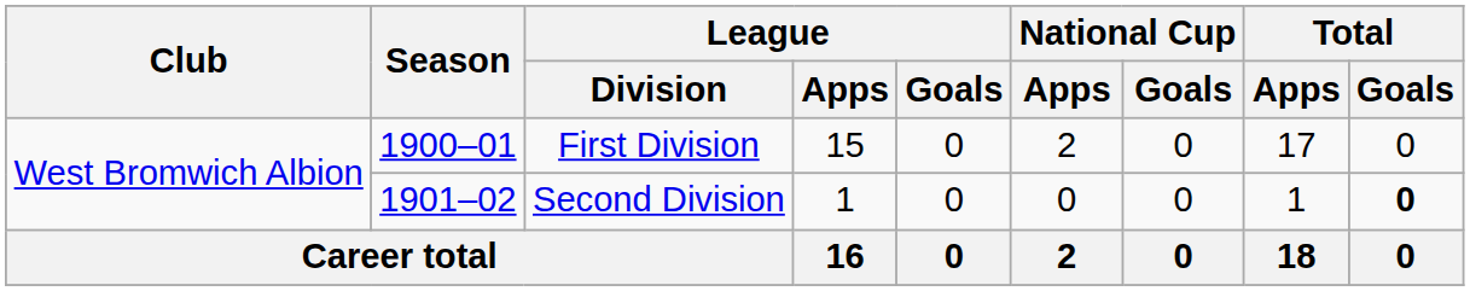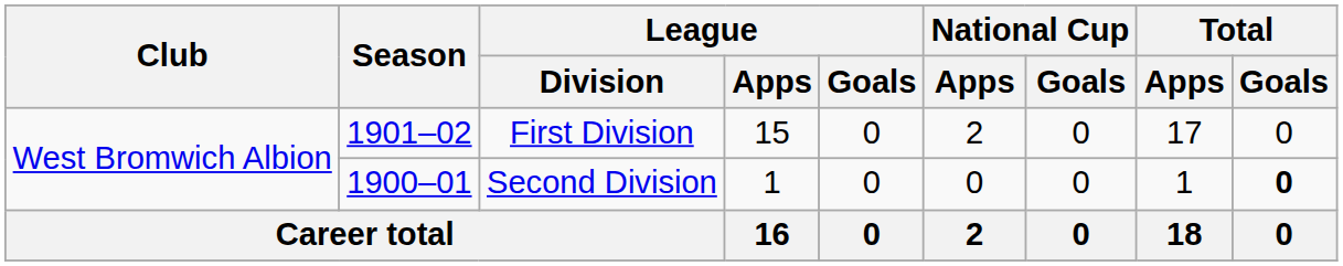 <table class="wikitable" style="text-align: center">
 <tr>
 <th rowspan="2">Club</th>
 <th rowspan="2">Season</th>
 <th colspan="3">League</th>
 <th colspan="2">National Cup</th>
 <th colspan="2">Total</th>
 </tr>
 <tr>
 <th>Division</th>
 <th>Apps</th>
 <th>Goals</th>
 <th>Apps</th>
 <th>Goals</th>
 <th>Apps</th>
 <th>Goals</th>
 </tr>
 <tr>
 <td rowspan="2"><a href='#'>West Bromwich Albion</a></td>
-<td><a href='#'>1900–01</a></td>
+<td><a href='#'>1901–02</a></td>
 <td><a href='#'>First Division</a></td>
 <td>15</td>
 <td>0</td>
 <td>2</td>
 <td>0</td>
 <td>17</td>
 <td>0</td>
 </tr>
 <tr>
-<td><a href='#'>1901–02</a></td>
+<td><a href='#'>1900–01</a></td>
 <td><a href='#'>Second Division</a></td>
 <td>1</td>
 <td>0</td>
 <td>0</td>
 <td>0</td>
 <td>1</td>
 <td><strong>0</strong></td>
 </tr>
 <tr>
 <th colspan="3">Career total</th>
 <th>16</th>
 <th>0</th>
 <th>2</th>
 <th>0</th>
 <th>18</th>
 <th>0</th>
 </tr>
 </table>
